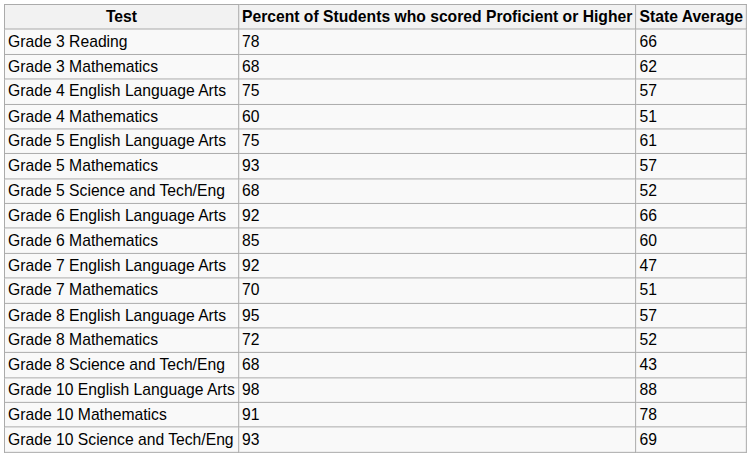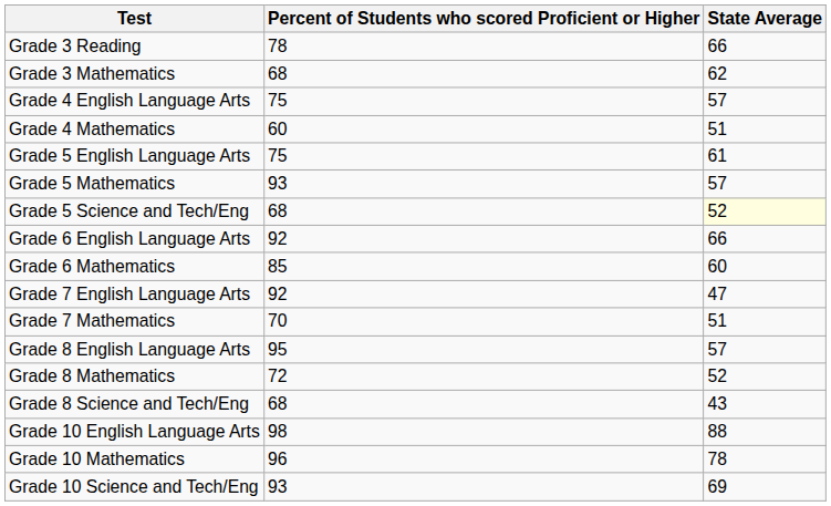 <table class="wikitable">
 <tr>
 <th>Test</th>
 <th>Percent of Students who scored Proficient or Higher</th>
 <th>State Average</th>
 </tr>
 <tr>
 <td>Grade 3 Reading</td>
 <td>78</td>
 <td>66</td>
 </tr>
 <tr>
 <td>Grade 3 Mathematics</td>
 <td>68</td>
 <td>62</td>
 </tr>
 <tr>
 <td>Grade 4 English Language Arts</td>
 <td>75</td>
 <td>57</td>
 </tr>
 <tr>
 <td>Grade 4 Mathematics</td>
 <td>60</td>
 <td>51</td>
 </tr>
 <tr>
 <td>Grade 5 English Language Arts</td>
 <td>75</td>
 <td>61</td>
 </tr>
 <tr>
 <td>Grade 5 Mathematics</td>
 <td>93</td>
 <td>57</td>
 </tr>
 <tr>
 <td>Grade 5 Science and Tech/Eng</td>
 <td>68</td>
-<td>52</td>
+<td style="background: lightyellow;">52</td>
 </tr>
 <tr>
 <td>Grade 6 English Language Arts</td>
 <td>92</td>
 <td>66</td>
 </tr>
 <tr>
 <td>Grade 6 Mathematics</td>
 <td>85</td>
 <td>60</td>
 </tr>
 <tr>
 <td>Grade 7 English Language Arts</td>
 <td>92</td>
 <td>47</td>
 </tr>
 <tr>
 <td>Grade 7 Mathematics</td>
 <td>70</td>
 <td>51</td>
 </tr>
 <tr>
 <td>Grade 8 English Language Arts</td>
 <td>95</td>
 <td>57</td>
 </tr>
 <tr>
 <td>Grade 8 Mathematics</td>
 <td>72</td>
 <td>52</td>
 </tr>
 <tr>
 <td>Grade 8 Science and Tech/Eng</td>
 <td>68</td>
 <td>43</td>
 </tr>
 <tr>
 <td>Grade 10 English Language Arts</td>
 <td>98</td>
 <td>88</td>
 </tr>
 <tr>
 <td>Grade 10 Mathematics</td>
-<td>91</td>
+<td>96</td>
 <td>78</td>
 </tr>
 <tr>
 <td>Grade 10 Science and Tech/Eng</td>
 <td>93</td>
 <td>69</td>
 </tr>
 </table>
